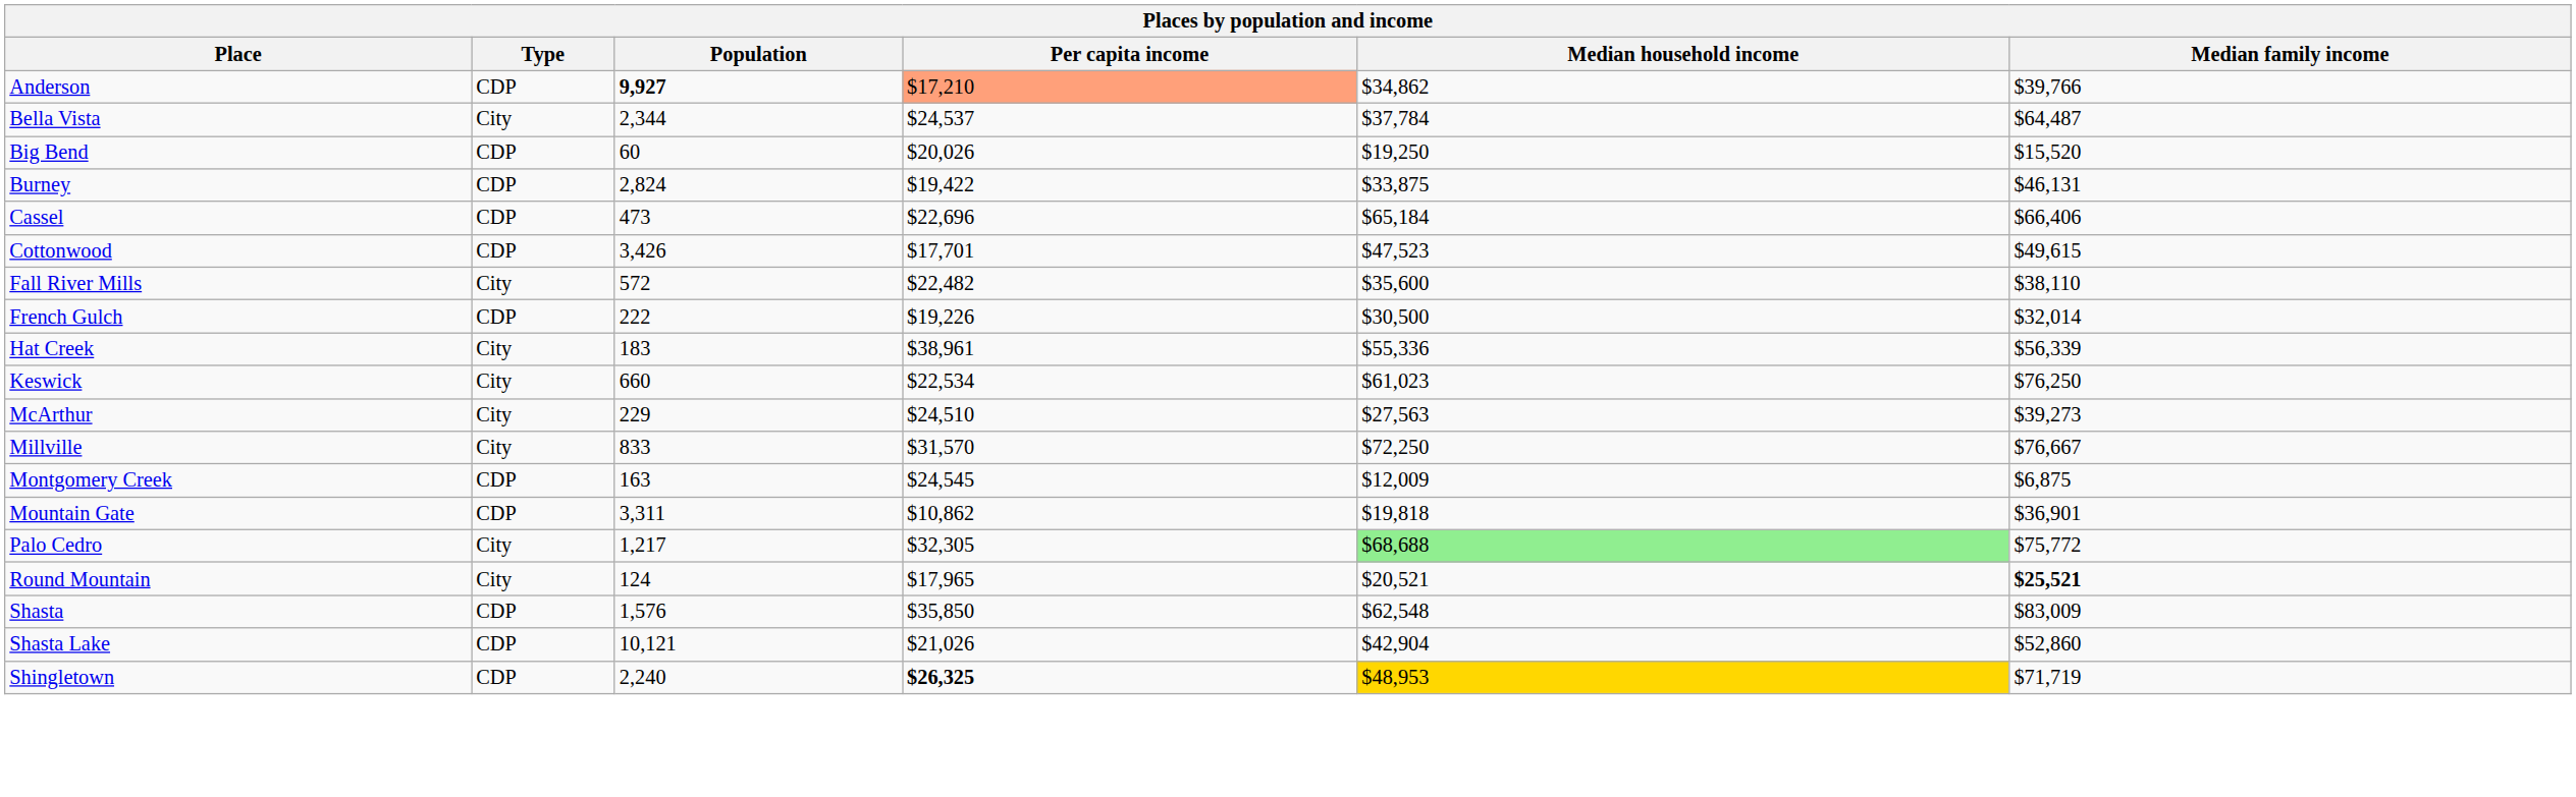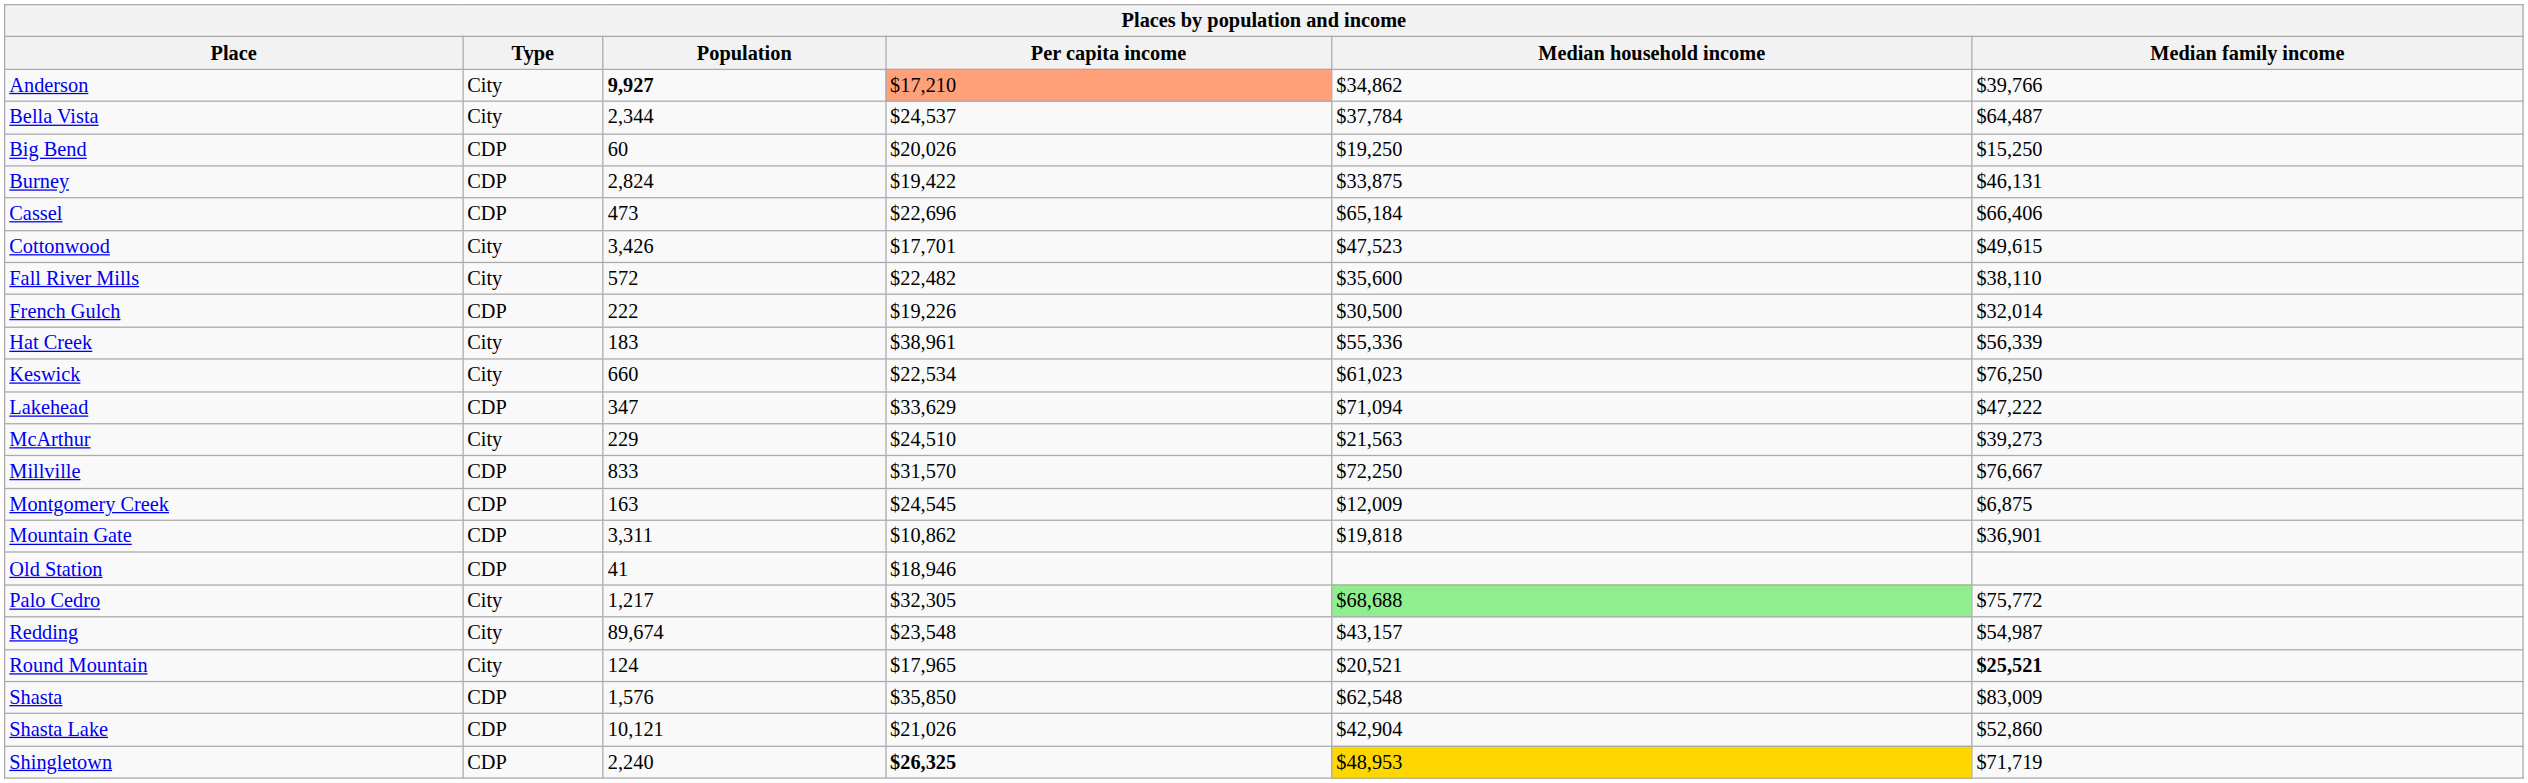 <table class="wikitable collapsible collapsed sortable" style="width: 100%;">
 <tr>
 <th colspan=6>Places by population and income</th>
 </tr>
 <tr>
 <th>Place</th>
 <th>Type</th>
 <th>Population</th>
 <th data-sort-type="currency">Per capita income</th>
 <th data-sort-type="currency">Median household income</th>
 <th data-sort-type="currency">Median family income</th>
 </tr>
 <tr>
 <td><a href='#'>Anderson</a></td>
-<td>CDP</td>
+<td>City</td>
 <td><strong>9,927</strong></td>
 <td style="background: lightsalmon;">$17,210</td>
 <td>$34,862</td>
 <td>$39,766</td>
 </tr>
 <tr>
 <td><a href='#'>Bella Vista</a></td>
 <td>City</td>
 <td>2,344</td>
 <td>$24,537</td>
 <td>$37,784</td>
 <td>$64,487</td>
 </tr>
 <tr>
 <td><a href='#'>Big Bend</a></td>
 <td>CDP</td>
 <td>60</td>
 <td>$20,026</td>
 <td>$19,250</td>
-<td>$15,520</td>
+<td>$15,250</td>
 </tr>
 <tr>
 <td><a href='#'>Burney</a></td>
 <td>CDP</td>
 <td>2,824</td>
 <td>$19,422</td>
 <td>$33,875</td>
 <td>$46,131</td>
 </tr>
 <tr>
 <td><a href='#'>Cassel</a></td>
 <td>CDP</td>
 <td>473</td>
 <td>$22,696</td>
 <td>$65,184</td>
 <td>$66,406</td>
 </tr>
 <tr>
 <td><a href='#'>Cottonwood</a></td>
-<td>CDP</td>
+<td>City</td>
 <td>3,426</td>
 <td>$17,701</td>
 <td>$47,523</td>
 <td>$49,615</td>
 </tr>
 <tr>
 <td><a href='#'>Fall River Mills</a></td>
 <td>City</td>
 <td>572</td>
 <td>$22,482</td>
 <td>$35,600</td>
 <td>$38,110</td>
 </tr>
 <tr>
 <td><a href='#'>French Gulch</a></td>
 <td>CDP</td>
 <td>222</td>
 <td>$19,226</td>
 <td>$30,500</td>
 <td>$32,014</td>
 </tr>
 <tr>
 <td><a href='#'>Hat Creek</a></td>
 <td>City</td>
 <td>183</td>
 <td>$38,961</td>
 <td>$55,336</td>
 <td>$56,339</td>
 </tr>
 <tr>
 <td><a href='#'>Keswick</a></td>
 <td>City</td>
 <td>660</td>
 <td>$22,534</td>
 <td>$61,023</td>
 <td>$76,250</td>
 </tr>
 <tr>
+<td><a href='#'>Lakehead</a></td>
+<td>CDP</td>
+<td>347</td>
+<td>$33,629</td>
+<td>$71,094</td>
+<td>$47,222</td>
+</tr>
+<tr>
 <td><a href='#'>McArthur</a></td>
 <td>City</td>
 <td>229</td>
 <td>$24,510</td>
-<td>$27,563</td>
+<td>$21,563</td>
 <td>$39,273</td>
 </tr>
 <tr>
 <td><a href='#'>Millville</a></td>
-<td>City</td>
+<td>CDP</td>
 <td>833</td>
 <td>$31,570</td>
 <td>$72,250</td>
 <td>$76,667</td>
 </tr>
 <tr>
 <td><a href='#'>Montgomery Creek</a></td>
 <td>CDP</td>
 <td>163</td>
 <td>$24,545</td>
 <td>$12,009</td>
 <td>$6,875</td>
 </tr>
 <tr>
 <td><a href='#'>Mountain Gate</a></td>
 <td>CDP</td>
 <td>3,311</td>
 <td>$10,862</td>
 <td>$19,818</td>
 <td>$36,901</td>
 </tr>
 <tr>
+<td><a href='#'>Old Station</a></td>
+<td>CDP</td>
+<td>41</td>
+<td>$18,946</td>
+<td></td>
+<td></td>
+</tr>
+<tr>
 <td><a href='#'>Palo Cedro</a></td>
 <td>City</td>
 <td>1,217</td>
 <td>$32,305</td>
 <td style="background: lightgreen;">$68,688</td>
 <td>$75,772</td>
+</tr>
+<tr>
+<td><a href='#'>Redding</a></td>
+<td>City</td>
+<td>89,674</td>
+<td>$23,548</td>
+<td>$43,157</td>
+<td>$54,987</td>
 </tr>
 <tr>
 <td><a href='#'>Round Mountain</a></td>
 <td>City</td>
 <td>124</td>
 <td>$17,965</td>
 <td>$20,521</td>
 <td><strong>$25,521</strong></td>
 </tr>
 <tr>
 <td><a href='#'>Shasta</a></td>
 <td>CDP</td>
 <td>1,576</td>
 <td>$35,850</td>
 <td>$62,548</td>
 <td>$83,009</td>
 </tr>
 <tr>
 <td><a href='#'>Shasta Lake</a></td>
 <td>CDP</td>
 <td>10,121</td>
 <td>$21,026</td>
 <td>$42,904</td>
 <td>$52,860</td>
 </tr>
 <tr>
 <td><a href='#'>Shingletown</a></td>
 <td>CDP</td>
 <td>2,240</td>
 <td><strong>$26,325</strong></td>
 <td style="background: gold;">$48,953</td>
 <td>$71,719</td>
 </tr>
 </table>
